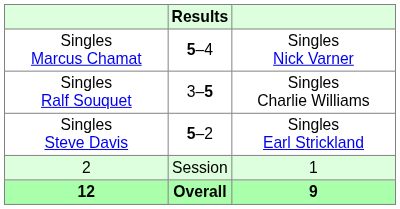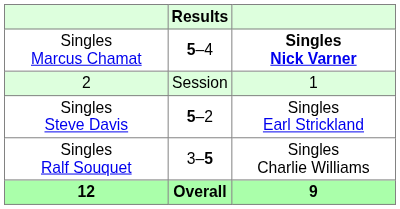 <table border="1" cellpadding="3" style="border-collapse: collapse;">
 <tr bgcolor="#ddffdd">
 <th width="160"></th>
 <th>Results</th>
 <th width="160"></th>
 </tr>
 <tr>
 <td align="center">Singles<br><a href='#'>Marcus Chamat</a></td>
 <td align="center"><strong>5</strong>–4</td>
-<td align="center">Singles<br><a href='#'>Nick Varner</a></td>
+<td align="center"><strong>Singles<br><a href='#'>Nick Varner</a></strong></td>
 </tr>
-<tr>
-<td align="center">Singles<br><a href='#'>Ralf Souquet</a></td>
-<td align="center">3–<strong>5</strong></td>
-<td align="center">Singles<br>Charlie Williams</td>
+<tr bgcolor="#ddffdd">
+<td align="center">2</td>
+<td align="center">Session</td>
+<td align="center">1</td>
 </tr>
 <tr>
 <td align="center">Singles<br><a href='#'>Steve Davis</a></td>
 <td align="center"><strong>5</strong>–2</td>
 <td align="center">Singles<br><a href='#'>Earl Strickland</a></td>
 </tr>
-<tr bgcolor="#ddffdd">
-<td align="center">2</td>
-<td align="center">Session</td>
-<td align="center">1</td>
+<tr>
+<td align="center">Singles<br><a href='#'>Ralf Souquet</a></td>
+<td align="center">3–<strong>5</strong></td>
+<td align="center">Singles<br>Charlie Williams</td>
 </tr>
 <tr bgcolor="#aaffaa">
 <th align="center">12</th>
 <th align="center">Overall</th>
 <th align="center">9</th>
 </tr>
 </table>
